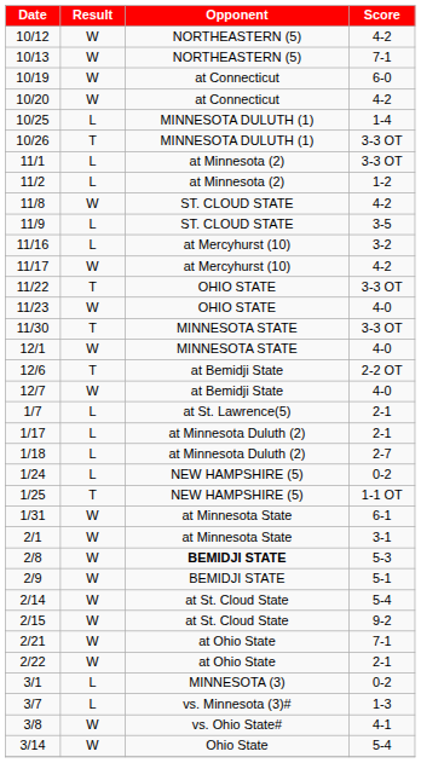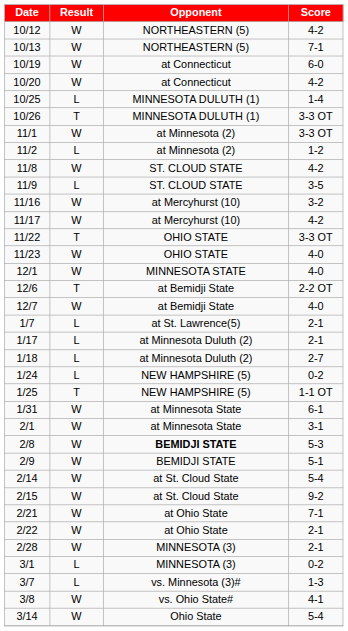 <table class="wikitable" width="80%">
 <tr align="center"  style=" background:red; color:#FFFFFF; ">
 <td><strong>Date</strong></td>
 <td><strong>Result</strong></td>
 <td><strong>Opponent</strong></td>
 <td><strong>Score</strong></td>
 </tr>
 <tr align="center" bgcolor="">
 <td>10/12</td>
 <td>W</td>
 <td>NORTHEASTERN (5)</td>
 <td>4-2</td>
 </tr>
 <tr align="center" bgcolor="">
 <td>10/13</td>
 <td>W</td>
 <td>NORTHEASTERN (5)</td>
 <td>7-1</td>
 </tr>
 <tr align="center" bgcolor="">
 <td>10/19</td>
 <td>W</td>
 <td>at Connecticut</td>
 <td>6-0</td>
 </tr>
 <tr align="center" bgcolor="">
 <td>10/20</td>
 <td>W</td>
 <td>at Connecticut</td>
 <td>4-2</td>
 </tr>
 <tr align="center" bgcolor="">
 <td>10/25</td>
 <td>L</td>
 <td>MINNESOTA DULUTH (1)</td>
 <td>1-4</td>
 </tr>
 <tr align="center" bgcolor="">
 <td>10/26</td>
 <td>T</td>
 <td>MINNESOTA DULUTH (1)</td>
 <td>3-3 OT</td>
 </tr>
 <tr align="center" bgcolor="">
 <td>11/1</td>
-<td>L</td>
+<td>W</td>
 <td>at Minnesota (2)</td>
 <td>3-3 OT</td>
 </tr>
 <tr align="center" bgcolor="">
 <td>11/2</td>
 <td>L</td>
 <td>at Minnesota (2)</td>
 <td>1-2</td>
 </tr>
 <tr align="center" bgcolor="">
 <td>11/8</td>
 <td>W</td>
 <td>ST. CLOUD STATE</td>
 <td>4-2</td>
 </tr>
 <tr align="center" bgcolor="">
 <td>11/9</td>
 <td>L</td>
 <td>ST. CLOUD STATE</td>
 <td>3-5</td>
 </tr>
 <tr align="center" bgcolor="">
 <td>11/16</td>
-<td>L</td>
+<td>W</td>
 <td>at Mercyhurst (10)</td>
 <td>3-2</td>
 </tr>
 <tr align="center" bgcolor="">
 <td>11/17</td>
 <td>W</td>
 <td>at Mercyhurst (10)</td>
 <td>4-2</td>
 </tr>
 <tr align="center" bgcolor="">
 <td>11/22</td>
 <td>T</td>
 <td>OHIO STATE</td>
 <td>3-3 OT</td>
 </tr>
 <tr align="center" bgcolor="">
 <td>11/23</td>
 <td>W</td>
 <td>OHIO STATE</td>
 <td>4-0</td>
-</tr>
-<tr align="center" bgcolor="">
-<td>11/30</td>
-<td>T</td>
-<td>MINNESOTA STATE</td>
-<td>3-3 OT</td>
 </tr>
 <tr align="center" bgcolor="">
 <td>12/1</td>
 <td>W</td>
 <td>MINNESOTA STATE</td>
 <td>4-0</td>
 </tr>
 <tr align="center" bgcolor="">
 <td>12/6</td>
 <td>T</td>
 <td>at Bemidji State</td>
 <td>2-2 OT</td>
 </tr>
 <tr align="center" bgcolor="">
 <td>12/7</td>
 <td>W</td>
 <td>at Bemidji State</td>
 <td>4-0</td>
 </tr>
 <tr align="center" bgcolor="">
 <td>1/7</td>
 <td>L</td>
 <td>at St. Lawrence(5)</td>
 <td>2-1</td>
 </tr>
 <tr align="center" bgcolor="">
 <td>1/17</td>
 <td>L</td>
 <td>at Minnesota Duluth (2)</td>
 <td>2-1</td>
 </tr>
 <tr align="center" bgcolor="">
 <td>1/18</td>
 <td>L</td>
 <td>at Minnesota Duluth (2)</td>
 <td>2-7</td>
 </tr>
 <tr align="center" bgcolor="">
 <td>1/24</td>
 <td>L</td>
 <td>NEW HAMPSHIRE (5)</td>
 <td>0-2</td>
 </tr>
 <tr align="center" bgcolor="">
 <td>1/25</td>
 <td>T</td>
 <td>NEW HAMPSHIRE (5)</td>
 <td>1-1 OT</td>
 </tr>
 <tr align="center" bgcolor="">
 <td>1/31</td>
 <td>W</td>
 <td>at Minnesota State</td>
 <td>6-1</td>
 </tr>
 <tr align="center" bgcolor="">
 <td>2/1</td>
 <td>W</td>
 <td>at Minnesota State</td>
 <td>3-1</td>
 </tr>
 <tr align="center" bgcolor="">
 <td>2/8</td>
 <td>W</td>
 <td><strong>BEMIDJI STATE</strong></td>
 <td>5-3</td>
 </tr>
 <tr align="center" bgcolor="">
 <td>2/9</td>
 <td>W</td>
 <td>BEMIDJI STATE</td>
 <td>5-1</td>
 </tr>
 <tr align="center" bgcolor="">
 <td>2/14</td>
 <td>W</td>
 <td>at St. Cloud State</td>
 <td>5-4</td>
 </tr>
 <tr align="center" bgcolor="">
 <td>2/15</td>
 <td>W</td>
 <td>at St. Cloud State</td>
 <td>9-2</td>
 </tr>
 <tr align="center" bgcolor="">
 <td>2/21</td>
 <td>W</td>
 <td>at Ohio State</td>
 <td>7-1</td>
 </tr>
 <tr align="center" bgcolor="">
 <td>2/22</td>
 <td>W</td>
 <td>at Ohio State</td>
 <td>2-1</td>
 </tr>
 <tr align="center" bgcolor="">
+<td>2/28</td>
+<td>W</td>
+<td>MINNESOTA (3)</td>
+<td>2-1</td>
+</tr>
+<tr align="center" bgcolor="">
 <td>3/1</td>
 <td>L</td>
 <td>MINNESOTA (3)</td>
 <td>0-2</td>
 </tr>
 <tr align="center" bgcolor="">
 <td>3/7</td>
 <td>L</td>
 <td>vs. Minnesota (3)#</td>
 <td>1-3</td>
 </tr>
 <tr align="center" bgcolor="">
 <td>3/8</td>
 <td>W</td>
 <td>vs. Ohio State#</td>
 <td>4-1</td>
 </tr>
 <tr align="center" bgcolor="">
 <td>3/14</td>
 <td>W</td>
 <td>Ohio State</td>
 <td>5-4</td>
 </tr>
 <tr align="center" bgcolor="">
 </tr>
 </table>
